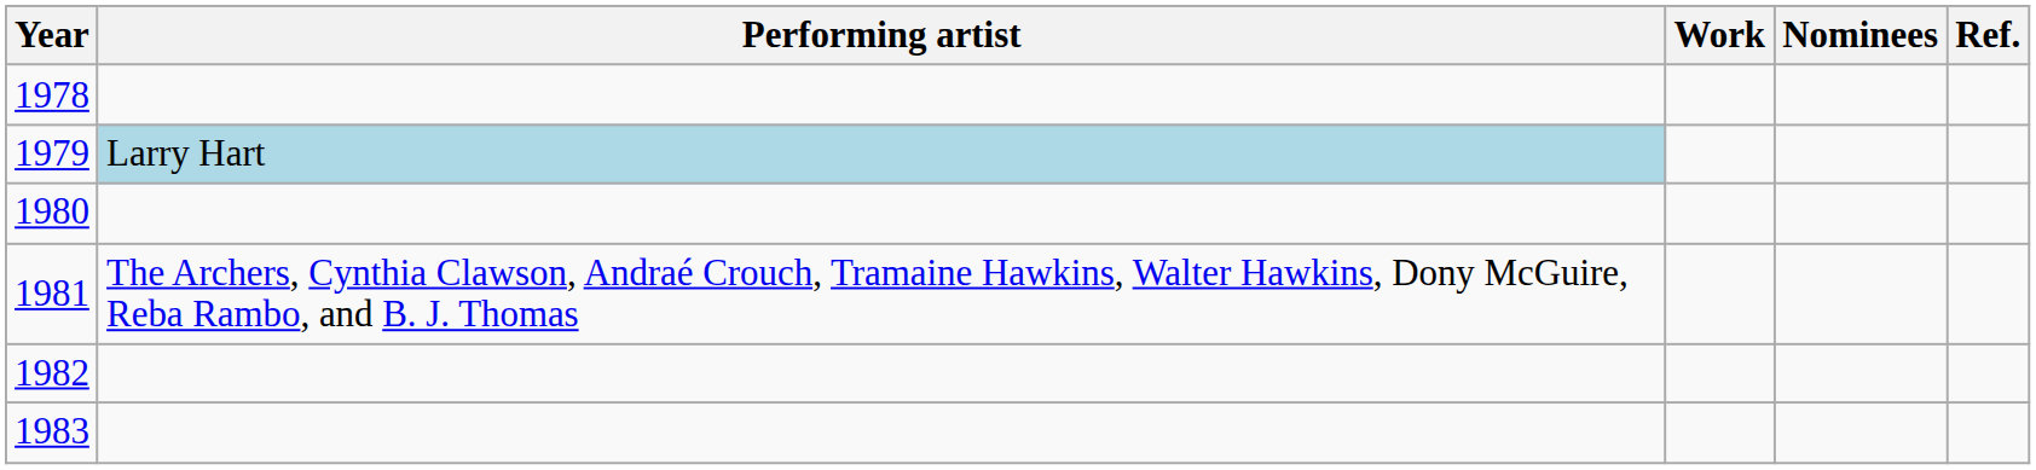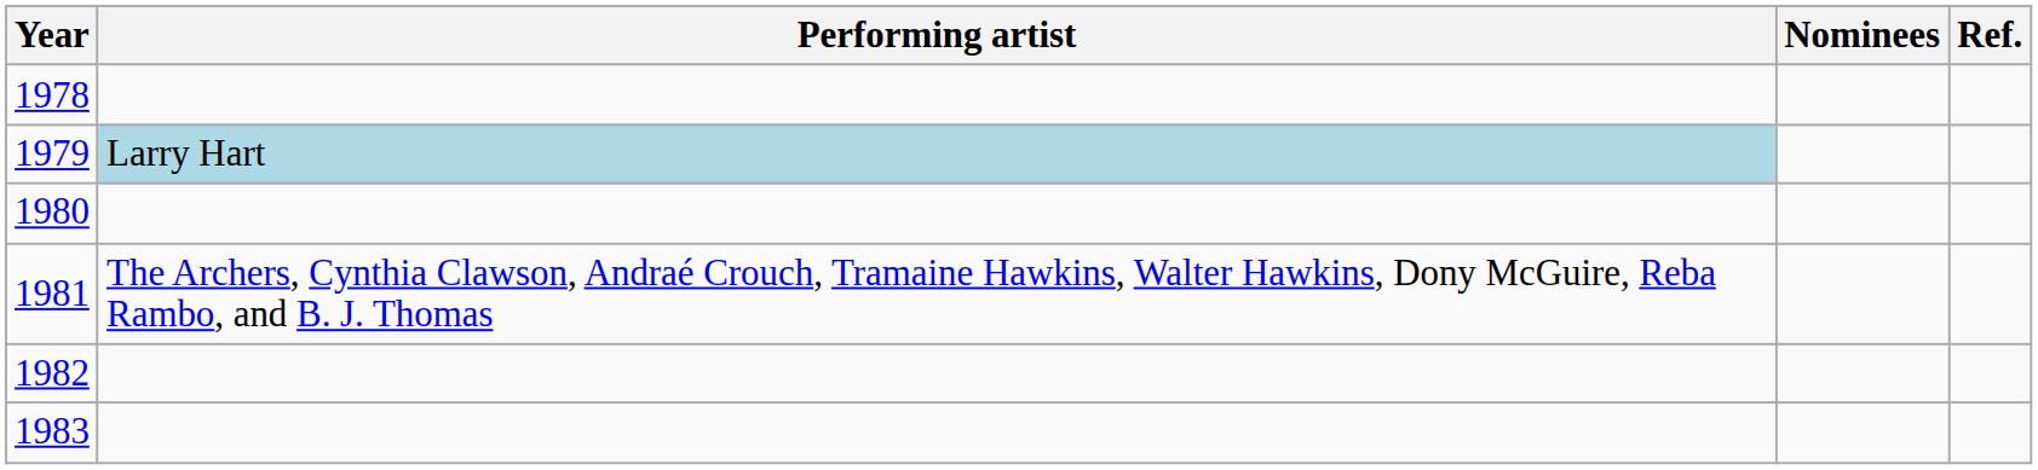 <table class="wikitable sortable">
 <tr>
 <th bgcolor="#efefef">Year</th>
 <th bgcolor="#efefef">Performing artist</th>
-<th bgcolor="#efefef">Work</th>
 <th bgcolor="#efefef" class=unsortable>Nominees</th>
 <th bgcolor="#efefef" class=unsortable>Ref.</th>
 </tr>
 <tr>
 <td align="center"><a href='#'>1978</a></td>
-<td></td>
 <td></td>
 <td></td>
 <td align="center"></td>
 </tr>
 <tr>
 <td align="center"><a href='#'>1979</a></td>
 <td style="background: lightblue;">Larry Hart</td>
 <td></td>
-<td></td>
 <td align="center"></td>
 </tr>
 <tr>
 <td align="center"><a href='#'>1980</a></td>
-<td></td>
 <td></td>
 <td></td>
 <td align="center"></td>
 </tr>
 <tr>
 <td align="center"><a href='#'>1981</a></td>
 <td><a href='#'>The Archers</a>, <a href='#'>Cynthia Clawson</a>, <a href='#'>Andraé Crouch</a>, <a href='#'>Tramaine Hawkins</a>, <a href='#'>Walter Hawkins</a>, Dony McGuire, <a href='#'>Reba Rambo</a>, and <a href='#'>B. J. Thomas</a></td>
 <td></td>
-<td></td>
 <td align="center"></td>
 </tr>
 <tr>
 <td align="center"><a href='#'>1982</a></td>
-<td></td>
 <td></td>
 <td></td>
 <td align="center"></td>
 </tr>
 <tr>
 <td align="center"><a href='#'>1983</a></td>
 <td></td>
 <td></td>
-<td></td>
 <td align="center"></td>
 </tr>
 </table>
